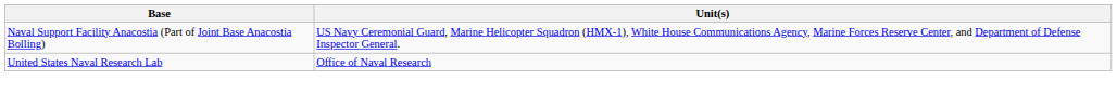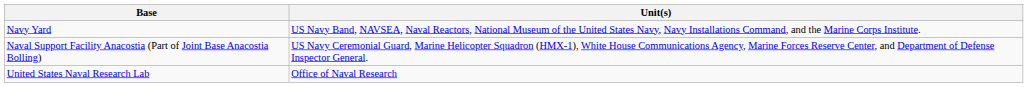 <table class="wikitable sortable">
 <tr>
 <th>Base</th>
 <th>Unit(s)</th>
+</tr>
+<tr>
+<td><a href='#'>Navy Yard</a></td>
+<td><a href='#'>US Navy Band</a>, <a href='#'>NAVSEA</a>, <a href='#'>Naval Reactors</a>, <a href='#'>National Museum of the United States Navy</a>, <a href='#'>Navy Installations Command</a>, and the <a href='#'>Marine Corps Institute</a>.</td>
 </tr>
 <tr>
 <td><a href='#'>Naval Support Facility Anacostia</a> (Part of <a href='#'>Joint Base Anacostia Bolling</a>)</td>
 <td><a href='#'>US Navy Ceremonial Guard</a>, <a href='#'>Marine Helicopter Squadron</a> (<a href='#'>HMX-1</a>), <a href='#'>White House Communications Agency</a>, <a href='#'>Marine Forces Reserve Center</a>, and <a href='#'>Department of Defense Inspector General</a>.</td>
 </tr>
 <tr>
 <td><a href='#'>United States Naval Research Lab</a></td>
 <td><a href='#'>Office of Naval Research</a></td>
 </tr>
 </table>
